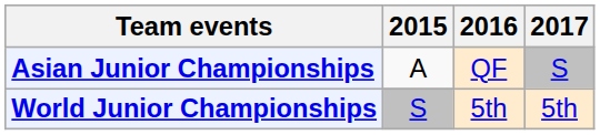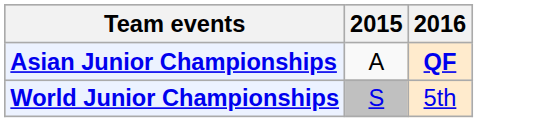 <table style='font-size: 90%; text-align:center;' class='wikitable'>
 <tr>
 <th>Team events</th>
 <th>2015</th>
 <th>2016</th>
-<th>2017</th>
 </tr>
 <tr>
 <td bgcolor="#ECF2FF"; align="left"><strong><a href='#'>Asian Junior Championships</a></strong></td>
 <td>A</td>
-<td bgcolor=FFEBCD><a href='#'>QF</a></td>
-<td bgcolor=silver><a href='#'>S</a></td>
+<td bgcolor=FFEBCD><strong><a href='#'>QF</a></strong></td>
 </tr>
 <tr>
 <td bgcolor="#ECF2FF"; align="left"><strong><a href='#'>World Junior Championships</a></strong></td>
 <td bgcolor=silver><a href='#'>S</a></td>
 <td bgcolor=FFEBCD><a href='#'>5th</a></td>
-<td bgcolor=FFEBCD><a href='#'>5th</a></td>
 </tr>
 </table>
